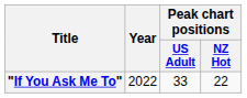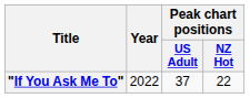 <table class="wikitable plainrowheaders" style="text-align:center;">
 <tr>
 <th scope="col" rowspan="2">Title</th>
 <th scope="col" rowspan="2">Year</th>
 <th scope="col" colspan="2">Peak chart positions</th>
 </tr>
 <tr>
 <th scope="col" style="width:3em; font-size:90%"><a href='#'>US<br>Adult</a><br></th>
 <th scope="col" style="width:3em; font-size:90%"><a href='#'>NZ<br>Hot</a><br></th>
 </tr>
 <tr>
 <th scope="row">"<a href='#'>If You Ask Me To</a>"</th>
 <td>2022</td>
-<td>33</td>
+<td>37</td>
 <td>22</td>
 </tr>
 </table>
